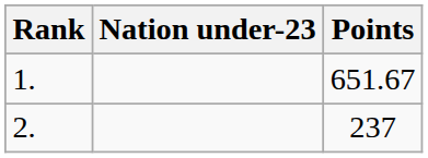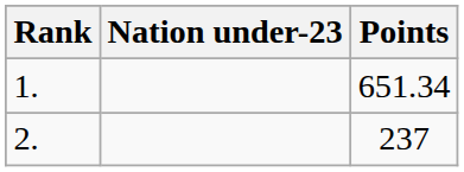 <table class="wikitable sortable">
 <tr>
 <th>Rank</th>
 <th>Nation under-23</th>
 <th>Points</th>
 </tr>
 <tr>
 <td>1.</td>
 <td></td>
-<td align=center>651.67</td>
+<td align=center>651.34</td>
 </tr>
 <tr>
 <td>2.</td>
 <td></td>
 <td align=center>237</td>
 </tr>
 </table>
